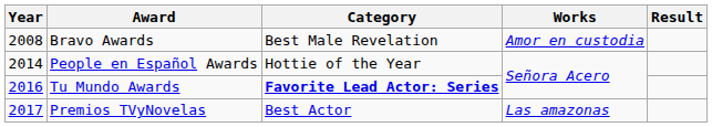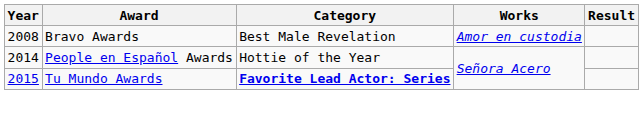 <table class="wikitable plainrowheaders">
 <tr>
 <th scope="col">Year</th>
 <th scope="col">Award</th>
 <th scope="col">Category</th>
 <th scope="col">Works</th>
 <th scope="col">Result</th>
 </tr>
 <tr>
 <td rowspan="1">2008</td>
 <td rowspan="1">Bravo Awards</td>
 <td>Best Male Revelation</td>
 <td rowspan="1"><em><a href='#'>Amor en custodia</a></em></td>
 <td></td>
 </tr>
 <tr>
 <td rowspan="1">2014</td>
 <td rowspan="1"><a href='#'>People en Español</a> Awards</td>
 <td>Hottie of the Year</td>
 <td rowspan="2"><em><a href='#'>Señora Acero</a></em></td>
 <td></td>
 </tr>
 <tr>
-<td rowspan="1"><a href='#'>2016</a></td>
+<td rowspan="1"><a href='#'>2015</a></td>
 <td rowspan="1"><a href='#'>Tu Mundo Awards</a></td>
 <td><strong><a href='#'>Favorite Lead Actor: Series</a></strong></td>
 <td></td>
 </tr>
-<tr>
-<td rowspan="1"><a href='#'>2017</a></td>
-<td rowspan="1"><a href='#'>Premios TVyNovelas</a></td>
-<td><a href='#'>Best Actor</a></td>
-<td><em><a href='#'>Las amazonas</a></em></td>
-<td></td>
-</tr>
 </table>
